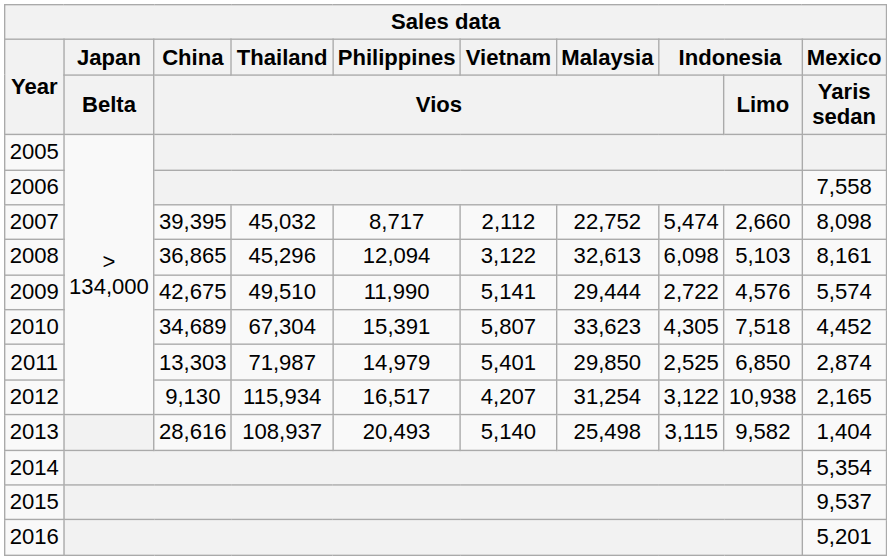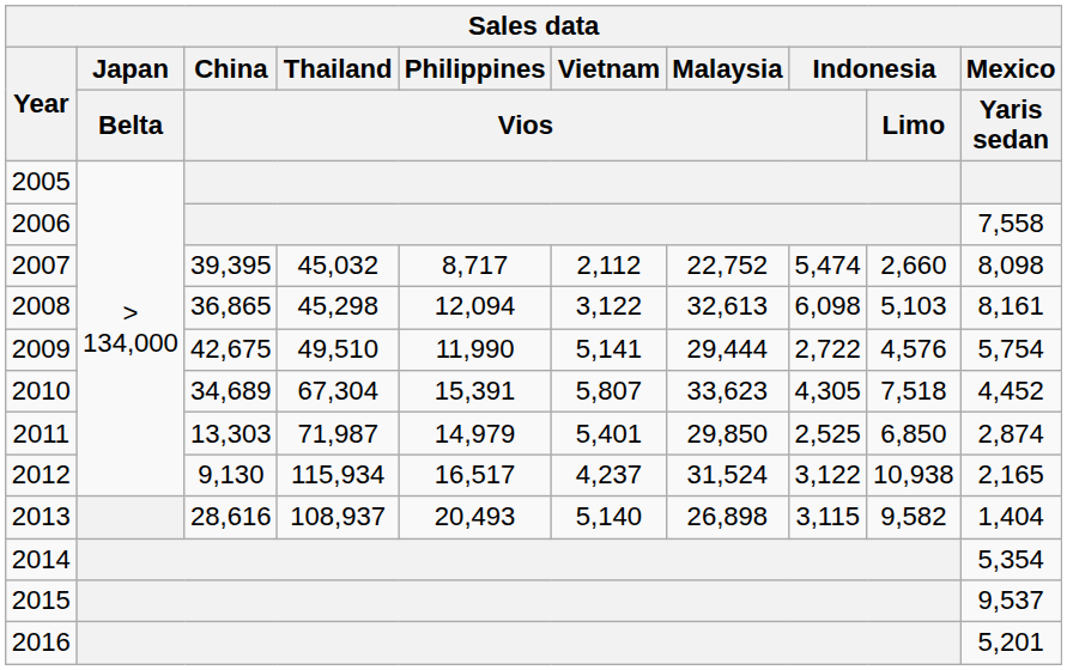 <table class=wikitable style="text-align:center;">
 <tr>
 <th colspan=10>Sales data</th>
 </tr>
 <tr>
 <th rowspan="2">Year</th>
 <th colspan="1">Japan</th>
 <th colspan="1">China</th>
 <th colspan="1">Thailand</th>
 <th colspan="1">Philippines</th>
 <th colspan="1">Vietnam</th>
 <th colspan="1">Malaysia</th>
 <th colspan="2">Indonesia</th>
 <th colspan="1">Mexico</th>
 </tr>
 <tr>
 <th>Belta</th>
 <th colspan="6">Vios</th>
 <th>Limo</th>
 <th>Yaris sedan</th>
 </tr>
 <tr>
 <td>2005</td>
 <td rowspan="8">> 134,000</td>
 <th colspan="7"></th>
 <th></th>
 </tr>
 <tr>
 <td>2006</td>
 <th colspan="7"></th>
 <td>7,558</td>
 </tr>
 <tr>
 <td>2007</td>
 <td>39,395</td>
 <td>45,032</td>
 <td>8,717</td>
 <td>2,112</td>
 <td>22,752</td>
 <td>5,474</td>
 <td>2,660</td>
 <td>8,098</td>
 </tr>
 <tr>
 <td>2008</td>
 <td>36,865</td>
-<td>45,296</td>
+<td>45,298</td>
 <td>12,094</td>
 <td>3,122</td>
 <td>32,613</td>
 <td>6,098</td>
 <td>5,103</td>
 <td>8,161</td>
 </tr>
 <tr>
 <td>2009</td>
 <td>42,675</td>
 <td>49,510</td>
 <td>11,990</td>
 <td>5,141</td>
 <td>29,444</td>
 <td>2,722</td>
 <td>4,576</td>
-<td>5,574</td>
+<td>5,754</td>
 </tr>
 <tr>
 <td>2010</td>
 <td>34,689</td>
 <td>67,304</td>
 <td>15,391</td>
 <td>5,807</td>
 <td>33,623</td>
 <td>4,305</td>
 <td>7,518</td>
 <td>4,452</td>
 </tr>
 <tr>
 <td>2011</td>
 <td>13,303</td>
 <td>71,987</td>
 <td>14,979</td>
 <td>5,401</td>
 <td>29,850</td>
 <td>2,525</td>
 <td>6,850</td>
 <td>2,874</td>
 </tr>
 <tr>
 <td>2012</td>
 <td>9,130</td>
 <td>115,934</td>
 <td>16,517</td>
-<td>4,207</td>
-<td>31,254</td>
+<td>4,237</td>
+<td>31,524</td>
 <td>3,122</td>
 <td>10,938</td>
 <td>2,165</td>
 </tr>
 <tr>
 <td>2013</td>
 <th></th>
 <td>28,616</td>
 <td>108,937</td>
 <td>20,493</td>
 <td>5,140</td>
-<td>25,498</td>
+<td>26,898</td>
 <td>3,115</td>
 <td>9,582</td>
 <td>1,404</td>
 </tr>
 <tr>
 <td>2014</td>
 <th colspan="8"></th>
 <td>5,354</td>
 </tr>
 <tr>
 <td>2015</td>
 <th colspan="8"></th>
 <td>9,537</td>
 </tr>
 <tr>
 <td>2016</td>
 <th colspan="8"></th>
 <td>5,201</td>
 </tr>
 </table>
